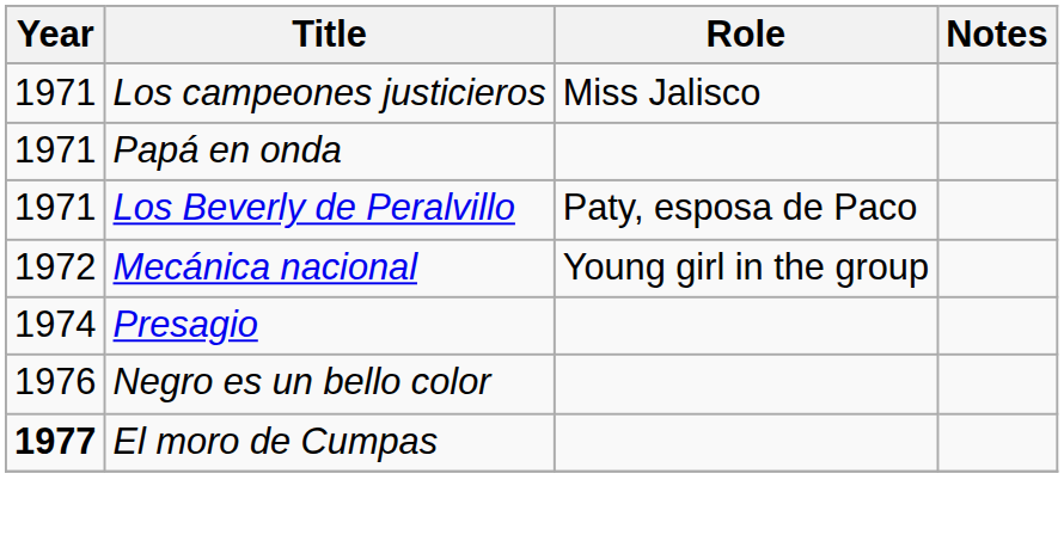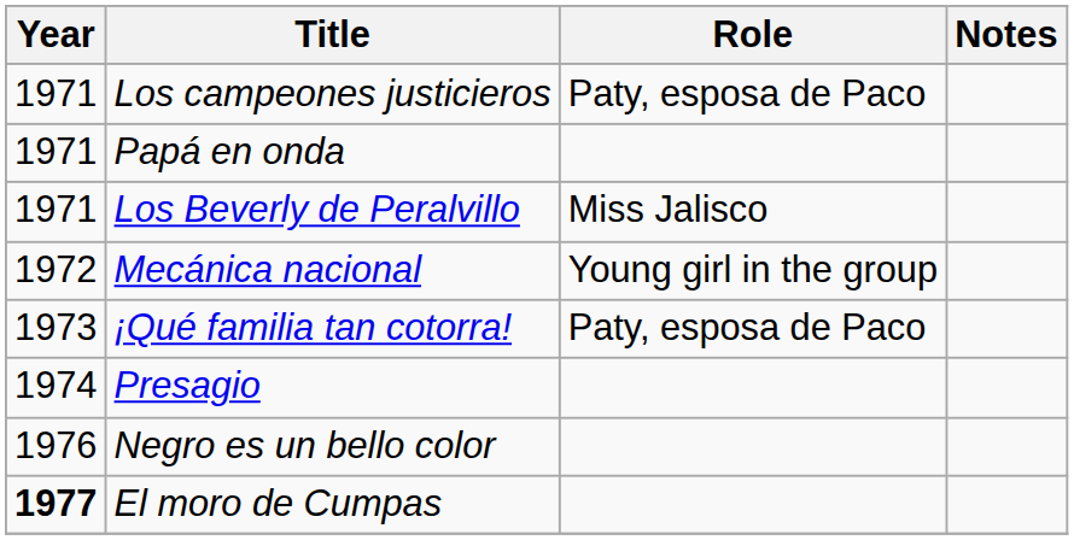 <table class="wikitable sortable">
 <tr>
 <th>Year</th>
 <th>Title</th>
 <th>Role</th>
 <th>Notes</th>
 </tr>
 <tr>
 <td>1971</td>
 <td><em>Los campeones justicieros</em></td>
-<td>Miss Jalisco</td>
+<td>Paty, esposa de Paco</td>
 <td></td>
 </tr>
 <tr>
 <td>1971</td>
 <td><em>Papá en onda</em></td>
 <td></td>
 <td></td>
 </tr>
 <tr>
 <td>1971</td>
 <td><em><a href='#'>Los Beverly de Peralvillo</a></em></td>
-<td>Paty, esposa de Paco</td>
+<td>Miss Jalisco</td>
 <td></td>
 </tr>
 <tr>
 <td>1972</td>
 <td><em><a href='#'>Mecánica nacional</a></em></td>
 <td>Young girl in the group</td>
+<td></td>
+</tr>
+<tr>
+<td>1973</td>
+<td><em><a href='#'>¡Qué familia tan cotorra!</a></em></td>
+<td>Paty, esposa de Paco</td>
 <td></td>
 </tr>
 <tr>
 <td>1974</td>
 <td><em><a href='#'>Presagio</a></em></td>
 <td></td>
 <td></td>
 </tr>
 <tr>
 <td>1976</td>
 <td><em>Negro es un bello color</em></td>
 <td></td>
 <td></td>
 </tr>
 <tr>
 <td><strong>1977</strong></td>
 <td><em>El moro de Cumpas</em></td>
 <td></td>
 <td></td>
 </tr>
 <tr>
 </tr>
 </table>
